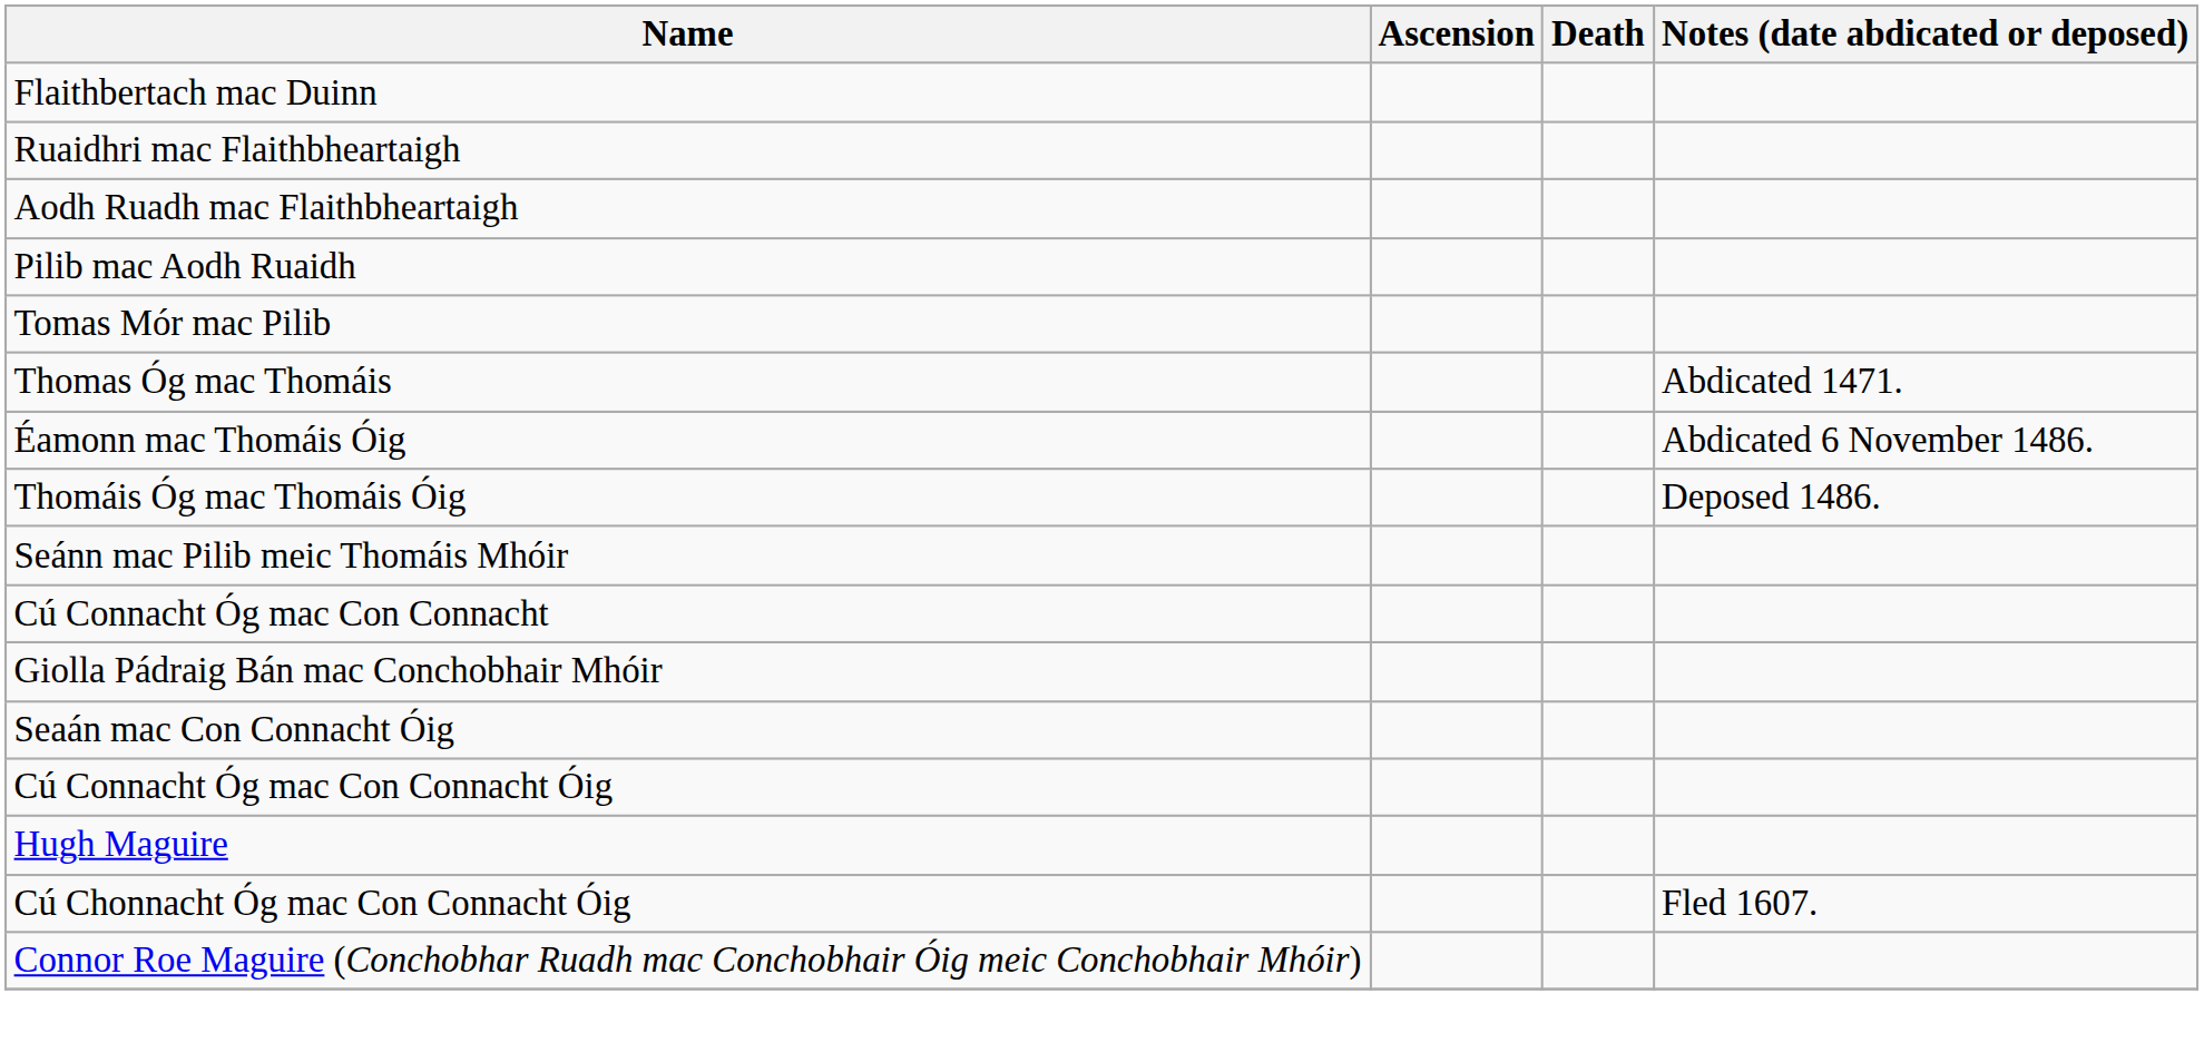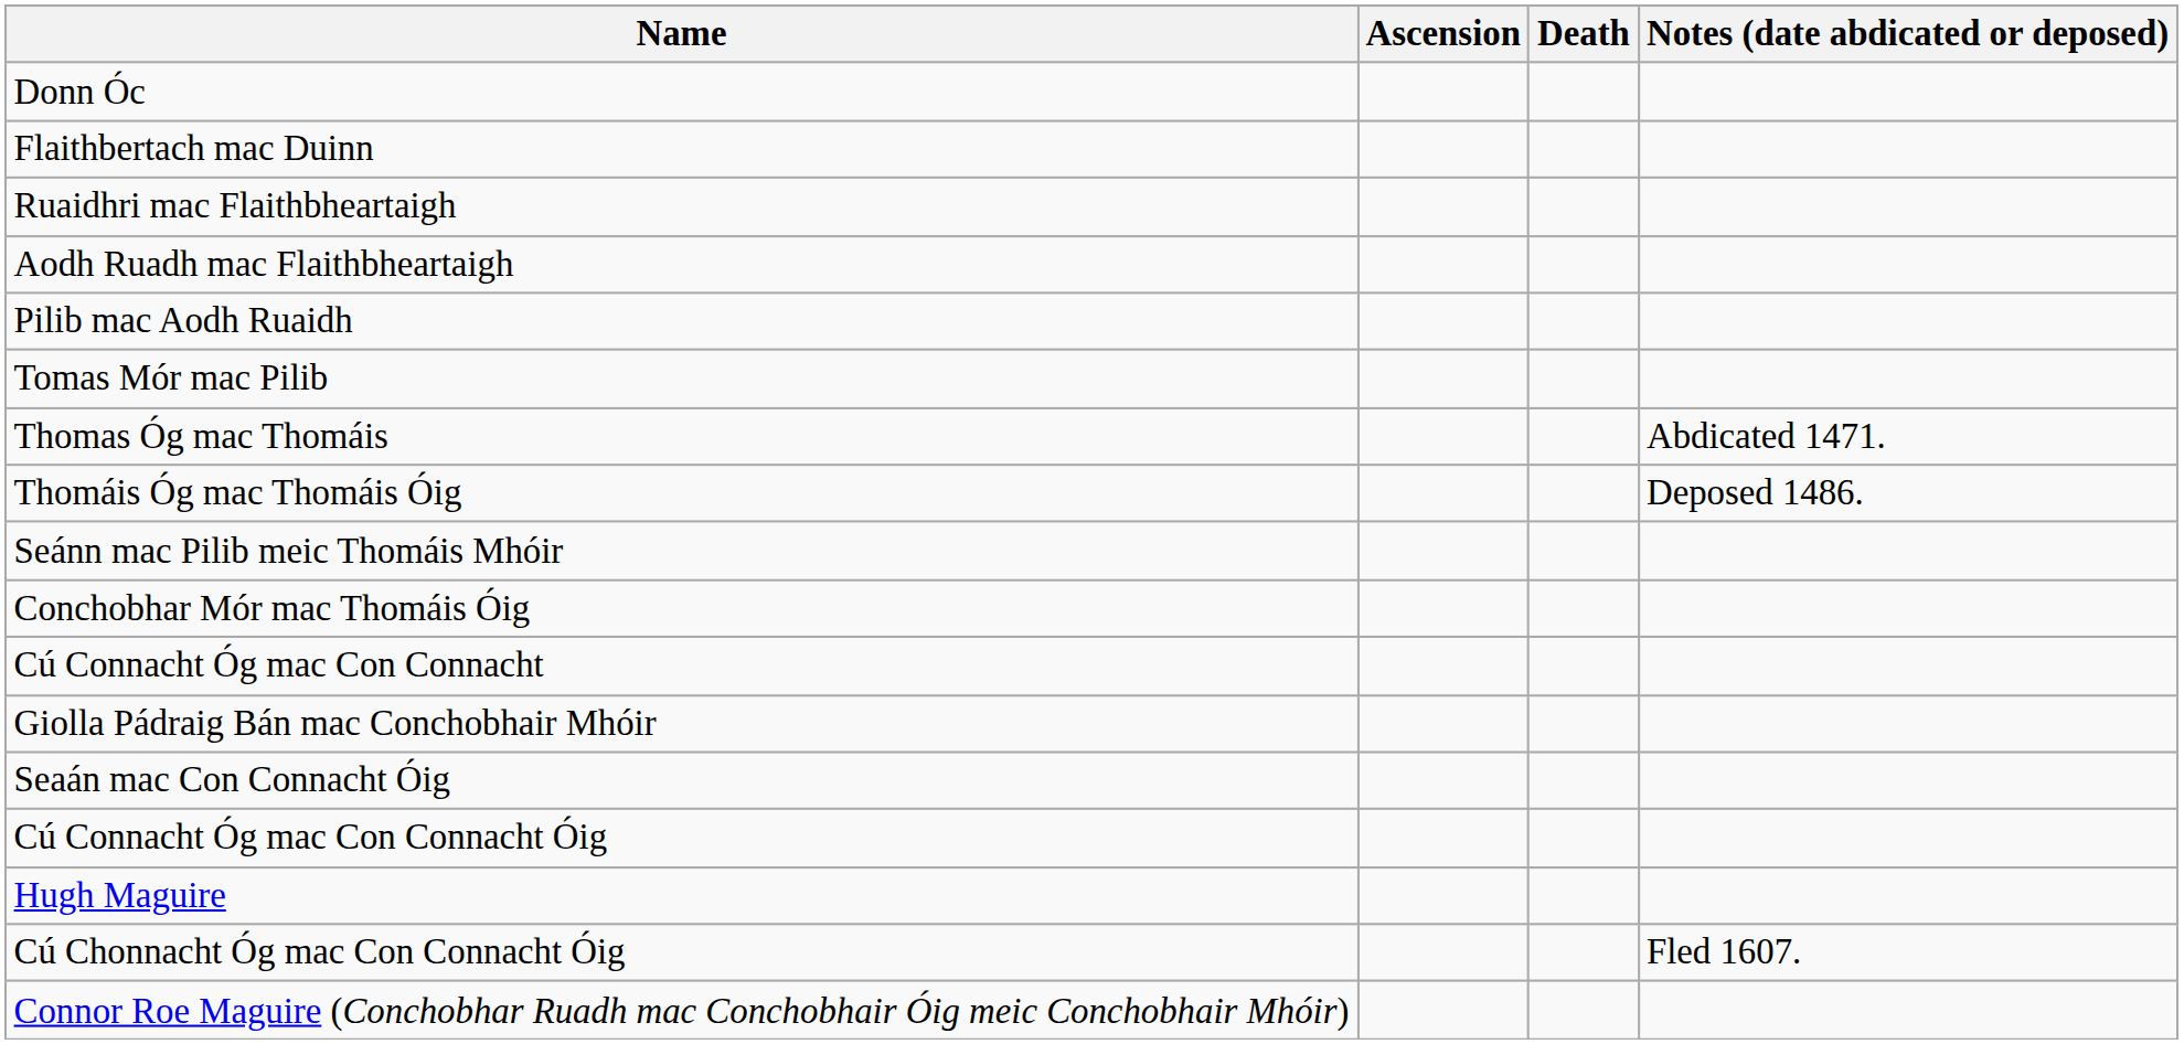 <table class="wikitable">
 <tr>
 <th>Name</th>
 <th>Ascension</th>
 <th>Death</th>
 <th>Notes (date abdicated or deposed)</th>
+</tr>
+<tr>
+<td>Donn Óc</td>
+<td></td>
+<td></td>
+<td></td>
 </tr>
 <tr>
 <td>Flaithbertach mac Duinn</td>
 <td></td>
 <td></td>
 <td></td>
 </tr>
 <tr>
 <td>Ruaidhri mac Flaithbheartaigh</td>
 <td></td>
 <td></td>
 <td></td>
 </tr>
 <tr>
 <td>Aodh Ruadh mac Flaithbheartaigh</td>
 <td></td>
 <td></td>
 <td></td>
 </tr>
 <tr>
 <td>Pilib mac Aodh Ruaidh</td>
 <td></td>
 <td></td>
 <td></td>
 </tr>
 <tr>
 <td>Tomas Mór mac Pilib</td>
 <td></td>
 <td></td>
 <td></td>
 </tr>
 <tr>
 <td>Thomas Óg mac Thomáis</td>
 <td></td>
 <td></td>
 <td>Abdicated 1471.</td>
 </tr>
 <tr>
-<td>Éamonn mac Thomáis Óig</td>
-<td></td>
-<td></td>
-<td>Abdicated 6 November 1486.</td>
-</tr>
-<tr>
 <td>Thomáis Óg mac Thomáis Óig</td>
 <td></td>
 <td></td>
 <td>Deposed 1486.</td>
 </tr>
 <tr>
 <td>Seánn mac Pilib meic Thomáis Mhóir</td>
+<td></td>
+<td></td>
+<td></td>
+</tr>
+<tr>
+<td>Conchobhar Mór mac Thomáis Óig</td>
 <td></td>
 <td></td>
 <td></td>
 </tr>
 <tr>
 <td>Cú Connacht Óg mac Con Connacht</td>
 <td></td>
 <td></td>
 <td></td>
 </tr>
 <tr>
 <td>Giolla Pádraig Bán mac Conchobhair Mhóir</td>
 <td></td>
 <td></td>
 <td></td>
 </tr>
 <tr>
 <td>Seaán mac Con Connacht Óig</td>
 <td></td>
 <td></td>
 <td></td>
 </tr>
 <tr>
 <td>Cú Connacht Óg mac Con Connacht Óig</td>
 <td></td>
 <td></td>
 <td></td>
 </tr>
 <tr>
 <td><a href='#'>Hugh Maguire</a></td>
 <td></td>
 <td></td>
 <td></td>
 </tr>
 <tr>
 <td>Cú Chonnacht Óg mac Con Connacht Óig</td>
 <td></td>
 <td></td>
 <td>Fled 1607.</td>
 </tr>
 <tr>
 <td><a href='#'>Connor Roe Maguire</a> (<em>Conchobhar Ruadh mac Conchobhair Óig meic Conchobhair Mhóir</em>)</td>
 <td></td>
 <td></td>
 <td></td>
 </tr>
 <tr>
 </tr>
 </table>
